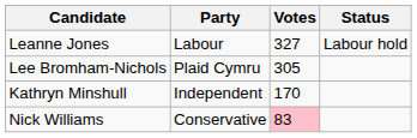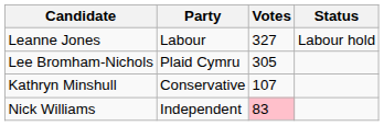 <table class="wikitable sortable">
 <tr>
 <th>Candidate</th>
 <th>Party</th>
 <th>Votes</th>
 <th>Status</th>
 </tr>
 <tr>
 <td>Leanne Jones</td>
 <td>Labour</td>
 <td>327</td>
 <td>Labour hold</td>
 </tr>
 <tr>
 <td>Lee Bromham-Nichols</td>
 <td>Plaid Cymru</td>
 <td>305</td>
 <td></td>
 </tr>
 <tr>
 <td>Kathryn Minshull</td>
-<td>Independent</td>
-<td>170</td>
+<td>Conservative</td>
+<td>107</td>
 <td></td>
 </tr>
 <tr>
 <td>Nick Williams</td>
-<td>Conservative</td>
+<td>Independent</td>
 <td style="background: pink;">83</td>
 <td></td>
 </tr>
 </table>
